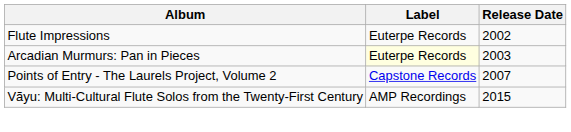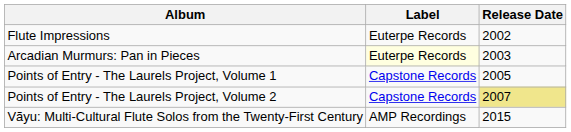 <table class="wikitable">
 <tr>
 <th>Album</th>
 <th>Label</th>
 <th>Release Date</th>
 </tr>
 <tr>
 <td>Flute Impressions</td>
 <td>Euterpe Records</td>
 <td>2002</td>
 </tr>
 <tr>
 <td>Arcadian Murmurs: Pan in Pieces</td>
 <td style="background: lightyellow;">Euterpe Records</td>
 <td>2003</td>
 </tr>
 <tr>
+<td>Points of Entry - The Laurels Project, Volume 1</td>
+<td><a href='#'>Capstone Records</a></td>
+<td>2005</td>
+</tr>
+<tr>
 <td>Points of Entry - The Laurels Project, Volume 2</td>
 <td><a href='#'>Capstone Records</a></td>
-<td>2007</td>
+<td style="background: khaki;">2007</td>
 </tr>
 <tr>
 <td>Vãyu: Multi-Cultural Flute Solos from the Twenty-First Century</td>
 <td>AMP Recordings</td>
 <td>2015</td>
 </tr>
 </table>
